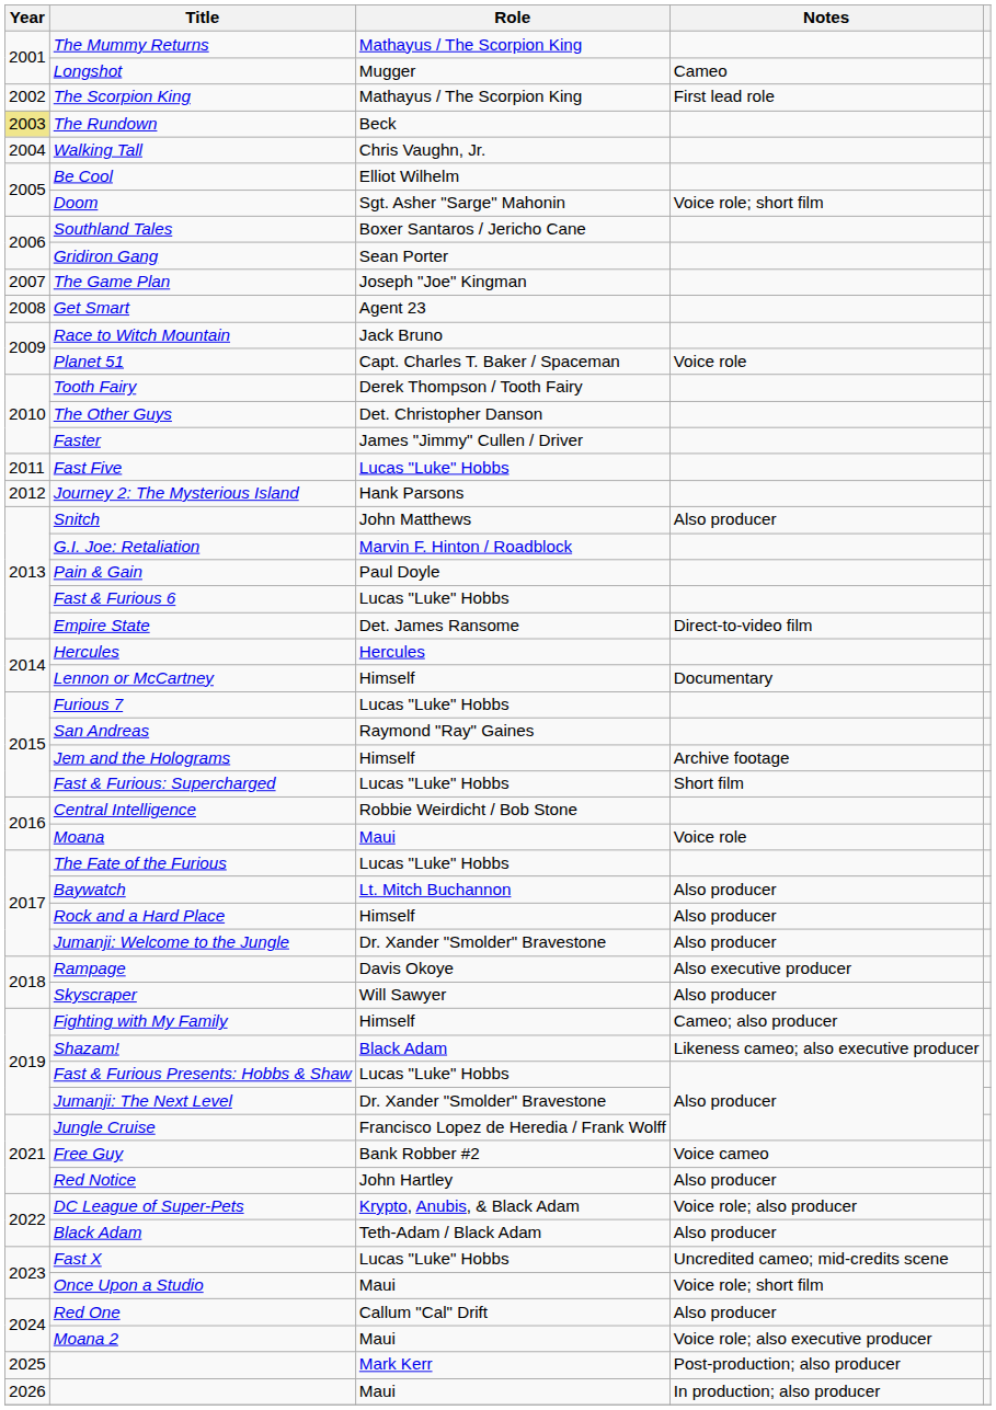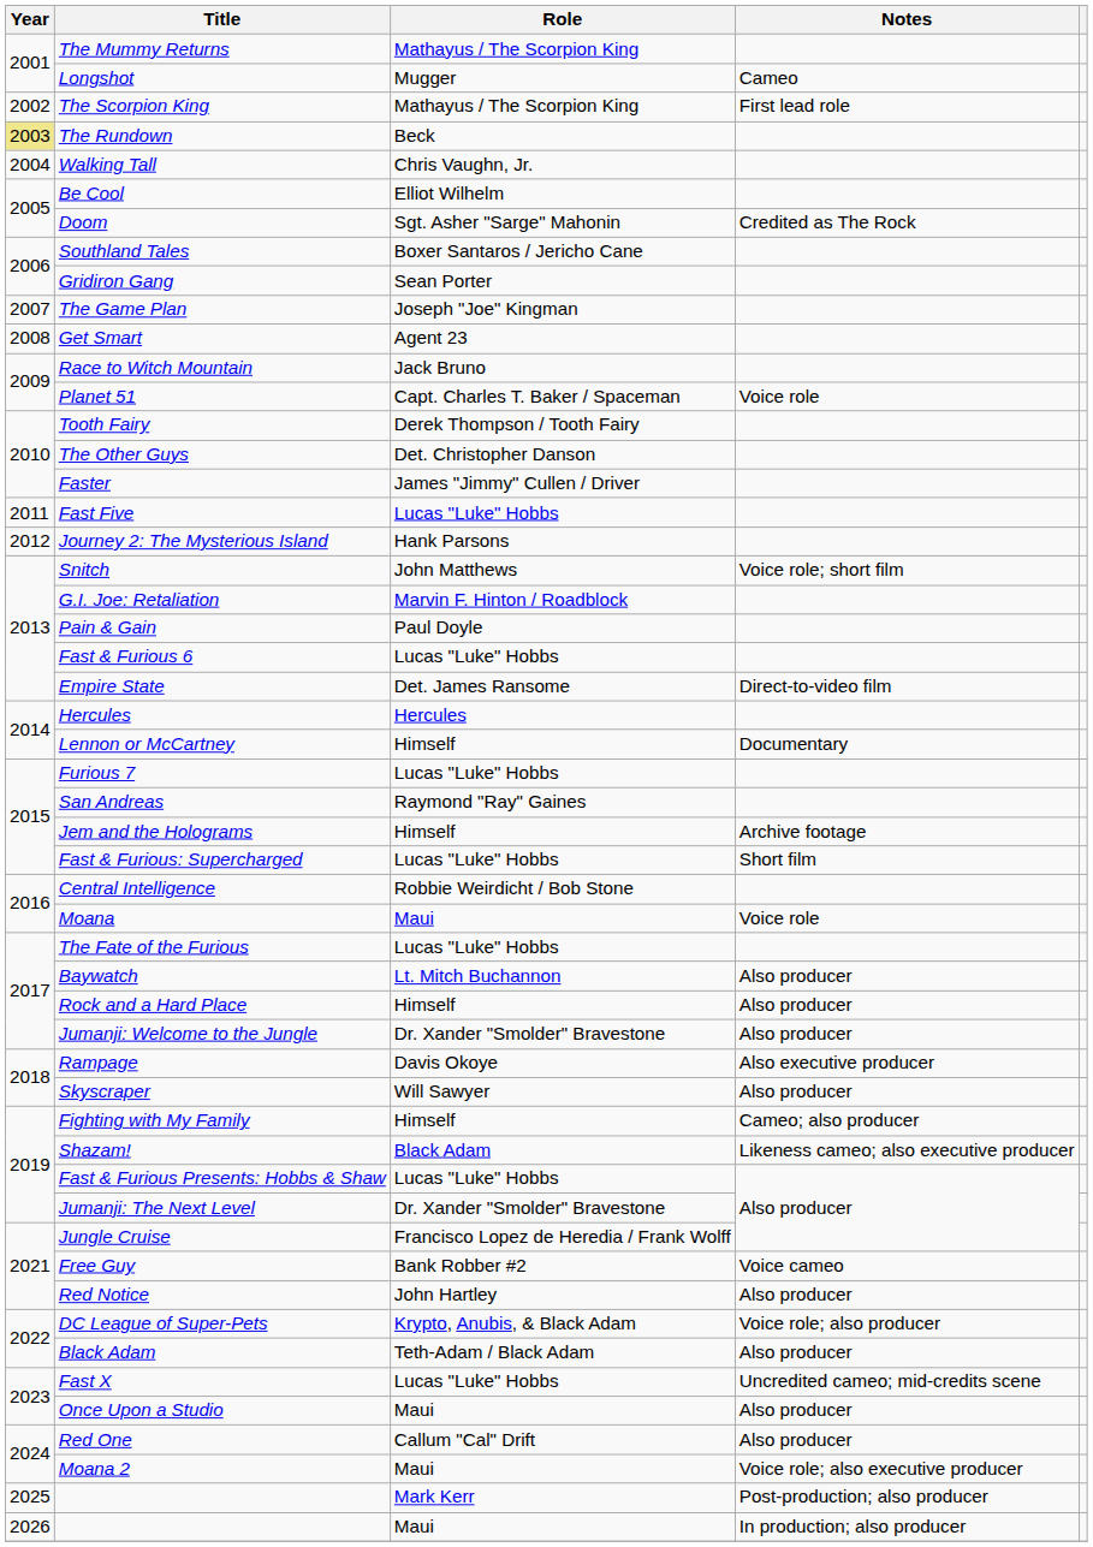 <table class="wikitable sortable">
 <tr>
 <th>Year</th>
 <th>Title</th>
 <th>Role</th>
 <th class="unsortable">Notes</th>
 <th class="unsortable"></th>
 </tr>
 <tr>
 <td rowspan=2>2001</td>
 <td data-sort-value="Mummy Returns, The"><em><a href='#'>The Mummy Returns</a></em></td>
 <td><a href='#'>Mathayus / The Scorpion King</a></td>
 <td></td>
 <td style="text-align: center;"></td>
 </tr>
 <tr>
 <td><em><a href='#'>Longshot</a></em></td>
 <td>Mugger</td>
 <td>Cameo</td>
 <td style="text-align: center;"></td>
 </tr>
 <tr>
 <td>2002</td>
 <td data-sort-value="Scorpion King, The"><em><a href='#'>The Scorpion King</a></em></td>
 <td>Mathayus / The Scorpion King</td>
 <td>First lead role</td>
 <td style="text-align: center;"></td>
 </tr>
 <tr>
 <td style="background: khaki;">2003</td>
 <td data-sort-value="Rundown, The"><em><a href='#'>The Rundown</a></em></td>
 <td>Beck</td>
 <td></td>
 <td style="text-align: center;"></td>
 </tr>
 <tr>
 <td>2004</td>
 <td><em><a href='#'>Walking Tall</a></em></td>
 <td>Chris Vaughn, Jr.</td>
 <td></td>
 <td style="text-align: center;"></td>
 </tr>
 <tr>
 <td rowspan=2>2005</td>
 <td><em><a href='#'>Be Cool</a></em></td>
 <td>Elliot Wilhelm</td>
 <td></td>
 <td style="text-align: center;"></td>
 </tr>
 <tr>
 <td><em><a href='#'>Doom</a></em></td>
 <td>Sgt. Asher "Sarge" Mahonin</td>
-<td>Voice role; short film</td>
+<td>Credited as The Rock</td>
 <td style="text-align: center;"></td>
 </tr>
 <tr>
 <td rowspan=2>2006</td>
 <td><em><a href='#'>Southland Tales</a></em></td>
 <td>Boxer Santaros / Jericho Cane</td>
 <td></td>
 <td style="text-align: center;"></td>
 </tr>
 <tr>
 <td><em><a href='#'>Gridiron Gang</a></em></td>
 <td>Sean Porter</td>
 <td></td>
 <td style="text-align: center;"></td>
 </tr>
 <tr>
 <td>2007</td>
 <td data-sort-value="Game Plan, The"><em><a href='#'>The Game Plan</a></em></td>
 <td>Joseph "Joe" Kingman</td>
 <td></td>
 <td style="text-align: center;"></td>
 </tr>
 <tr>
 <td>2008</td>
 <td><em><a href='#'>Get Smart</a></em></td>
 <td>Agent 23</td>
 <td></td>
 <td style="text-align: center;"></td>
 </tr>
 <tr>
 <td rowspan=2>2009</td>
 <td><em><a href='#'>Race to Witch Mountain</a></em></td>
 <td>Jack Bruno</td>
 <td></td>
 <td style="text-align: center;"></td>
 </tr>
 <tr>
 <td><em><a href='#'>Planet 51</a></em></td>
 <td>Capt. Charles T. Baker / Spaceman</td>
 <td>Voice role</td>
 <td style="text-align: center;"></td>
 </tr>
 <tr>
 <td rowspan=3>2010</td>
 <td><em><a href='#'>Tooth Fairy</a></em></td>
 <td>Derek Thompson / Tooth Fairy</td>
 <td></td>
 <td style="text-align: center;"></td>
 </tr>
 <tr>
 <td data-sort-value="Other Guys, The"><em><a href='#'>The Other Guys</a></em></td>
 <td>Det. Christopher Danson</td>
 <td></td>
 <td style="text-align: center;"></td>
 </tr>
 <tr>
 <td><em><a href='#'>Faster</a></em></td>
 <td>James "Jimmy" Cullen / Driver</td>
 <td></td>
 <td style="text-align: center;"></td>
 </tr>
 <tr>
 <td>2011</td>
 <td><em><a href='#'>Fast Five</a></em></td>
 <td><a href='#'>Lucas "Luke" Hobbs</a></td>
 <td></td>
 <td style="text-align: center;"></td>
 </tr>
 <tr>
 <td>2012</td>
 <td><em><a href='#'>Journey 2: The Mysterious Island</a></em></td>
 <td>Hank Parsons</td>
 <td></td>
 <td style="text-align: center;"></td>
 </tr>
 <tr>
 <td rowspan=5>2013</td>
 <td><em><a href='#'>Snitch</a></em></td>
 <td>John Matthews</td>
-<td>Also producer</td>
+<td>Voice role; short film</td>
 <td style="text-align: center;"></td>
 </tr>
 <tr>
 <td><em><a href='#'>G.I. Joe: Retaliation</a></em></td>
 <td><a href='#'>Marvin F. Hinton / Roadblock</a></td>
 <td></td>
 <td style="text-align: center;"></td>
 </tr>
 <tr>
 <td><em><a href='#'>Pain & Gain</a></em></td>
 <td>Paul Doyle</td>
 <td></td>
 <td style="text-align: center;"></td>
 </tr>
 <tr>
 <td><em><a href='#'>Fast & Furious 6</a></em></td>
 <td>Lucas "Luke" Hobbs</td>
 <td></td>
 <td style="text-align: center;"></td>
 </tr>
 <tr>
 <td><em><a href='#'>Empire State</a></em></td>
 <td>Det. James Ransome</td>
 <td>Direct-to-video film</td>
 <td style="text-align: center;"></td>
 </tr>
 <tr>
 <td rowspan=2>2014</td>
 <td><em><a href='#'>Hercules</a></em></td>
 <td><a href='#'>Hercules</a></td>
 <td></td>
 <td style="text-align: center;"></td>
 </tr>
 <tr>
 <td><em><a href='#'>Lennon or McCartney</a></em></td>
 <td>Himself</td>
 <td>Documentary</td>
 <td></td>
 </tr>
 <tr>
 <td rowspan="4">2015</td>
 <td><em><a href='#'>Furious 7</a></em></td>
 <td>Lucas "Luke" Hobbs</td>
 <td></td>
 <td style="text-align: center;"></td>
 </tr>
 <tr>
 <td><em><a href='#'>San Andreas</a></em></td>
 <td>Raymond "Ray" Gaines</td>
 <td></td>
 <td style="text-align: center;"></td>
 </tr>
 <tr>
 <td><em><a href='#'>Jem and the Holograms</a></em></td>
 <td>Himself</td>
 <td>Archive footage</td>
 <td style="text-align: center;"></td>
 </tr>
 <tr>
 <td><em><a href='#'>Fast & Furious: Supercharged</a></em></td>
 <td>Lucas "Luke" Hobbs</td>
 <td>Short film</td>
 <td></td>
 </tr>
 <tr>
 <td rowspan="2">2016</td>
 <td><em><a href='#'>Central Intelligence</a></em></td>
 <td>Robbie Weirdicht / Bob Stone</td>
 <td></td>
 <td style="text-align: center;"></td>
 </tr>
 <tr>
 <td><em><a href='#'>Moana</a></em></td>
 <td><a href='#'>Maui</a></td>
 <td>Voice role</td>
 <td style="text-align: center;"></td>
 </tr>
 <tr>
 <td rowspan=4>2017</td>
 <td data-sort-value="Fate of the Furious, The"><em><a href='#'>The Fate of the Furious</a></em></td>
 <td>Lucas "Luke" Hobbs</td>
 <td></td>
 <td style="text-align: center;"></td>
 </tr>
 <tr>
 <td><em><a href='#'>Baywatch</a></em></td>
 <td><a href='#'>Lt. Mitch Buchannon</a></td>
 <td>Also producer</td>
 <td style="text-align: center;"></td>
 </tr>
 <tr>
 <td><em><a href='#'>Rock and a Hard Place</a></em></td>
 <td>Himself</td>
 <td>Also producer</td>
 <td style="text-align: center;"></td>
 </tr>
 <tr>
 <td><em><a href='#'>Jumanji: Welcome to the Jungle</a></em></td>
 <td>Dr. Xander "Smolder" Bravestone</td>
 <td>Also producer</td>
 <td style="text-align: center;"></td>
 </tr>
 <tr>
 <td rowspan=2>2018</td>
 <td><em><a href='#'>Rampage</a></em></td>
 <td>Davis Okoye</td>
 <td>Also executive producer</td>
 <td style="text-align: center;"></td>
 </tr>
 <tr>
 <td><em><a href='#'>Skyscraper</a></em></td>
 <td>Will Sawyer</td>
 <td>Also producer</td>
 <td style="text-align: center;"></td>
 </tr>
 <tr>
 <td rowspan=4>2019</td>
 <td><em><a href='#'>Fighting with My Family</a></em></td>
 <td>Himself</td>
 <td>Cameo; also producer</td>
 <td style="text-align: center;"></td>
 </tr>
 <tr>
 <td><em><a href='#'>Shazam!</a></em></td>
 <td><a href='#'>Black Adam</a></td>
 <td>Likeness cameo; also executive producer</td>
 <td style="text-align: center;"></td>
 </tr>
 <tr>
 <td><em><a href='#'>Fast & Furious Presents: Hobbs & Shaw</a></em></td>
 <td>Lucas "Luke" Hobbs</td>
 <td rowspan=3>Also producer</td>
 <td style="text-align: center;"></td>
 </tr>
 <tr>
 <td><em><a href='#'>Jumanji: The Next Level</a></em></td>
 <td>Dr. Xander "Smolder" Bravestone</td>
 <td style="text-align: center;"></td>
 </tr>
 <tr>
 <td rowspan=3>2021</td>
 <td><em><a href='#'>Jungle Cruise</a></em></td>
 <td>Francisco Lopez de Heredia / Frank Wolff</td>
 <td></td>
 </tr>
 <tr>
 <td><em><a href='#'>Free Guy</a></em></td>
 <td>Bank Robber #2</td>
 <td>Voice cameo</td>
 <td style="text-align:center;"></td>
 </tr>
 <tr>
 <td><em><a href='#'>Red Notice</a></em></td>
 <td>John Hartley</td>
 <td>Also producer</td>
 <td></td>
 </tr>
 <tr>
 <td rowspan=2>2022</td>
 <td><em><a href='#'>DC League of Super-Pets</a></em></td>
 <td><a href='#'>Krypto</a>, <a href='#'>Anubis</a>, & Black Adam</td>
 <td>Voice role; also producer</td>
 <td></td>
 </tr>
 <tr>
 <td><em><a href='#'>Black Adam</a></em></td>
 <td>Teth-Adam / Black Adam</td>
 <td>Also producer</td>
 <td style="text-align: center;"></td>
 </tr>
 <tr>
 <td rowspan=2>2023</td>
 <td><em><a href='#'>Fast X</a></em></td>
 <td>Lucas "Luke" Hobbs</td>
 <td>Uncredited cameo; mid-credits scene</td>
 <td></td>
 </tr>
 <tr>
 <td><em><a href='#'>Once Upon a Studio</a></em></td>
 <td>Maui</td>
-<td>Voice role; short film</td>
+<td>Also producer</td>
 <td></td>
 </tr>
 <tr>
 <td rowspan=2>2024</td>
 <td><em><a href='#'>Red One</a></em></td>
 <td>Callum "Cal" Drift</td>
 <td>Also producer</td>
 <td></td>
 </tr>
 <tr>
 <td><em><a href='#'>Moana 2</a></em></td>
 <td>Maui</td>
 <td>Voice role; also executive producer</td>
 <td></td>
 </tr>
 <tr>
 <td>2025</td>
 <td></td>
 <td><a href='#'>Mark Kerr</a></td>
 <td>Post-production; also producer</td>
 <td></td>
 </tr>
 <tr>
 <td>2026</td>
 <td></td>
 <td>Maui</td>
 <td>In production; also producer</td>
 <td style="text-align: center;"></td>
 </tr>
 <tr>
 </tr>
 </table>
